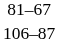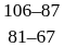 <table style="text-align:center">
 <tr>
 <th width=200></th>
 <th width=100></th>
 <th width=200></th>
 </tr>
 <tr>
 <td align=right><strong></strong></td>
-<td align=center>81–67</td>
+<td align=center>106–87</td>
 <td align=left></td>
 </tr>
 <tr>
 <td align=right><strong></strong></td>
-<td align=center>106–87</td>
+<td align=center>81–67</td>
 <td align=left></td>
 </tr>
 </table>
